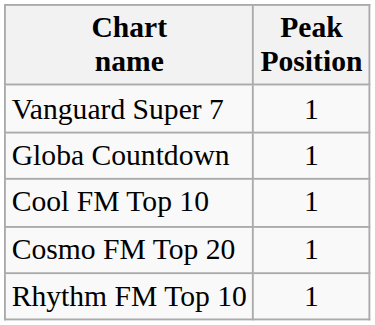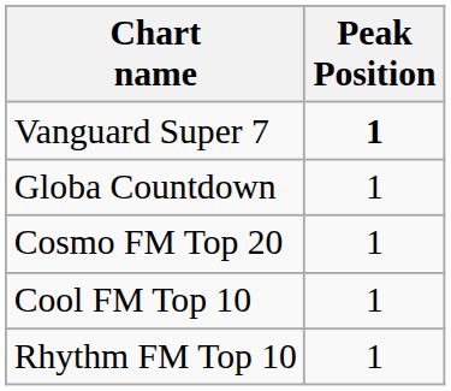 <table class="wikitable">
 <tr>
 <th align="left">Chart<br> name</th>
 <th align="left">Peak<br>Position</th>
 </tr>
 <tr>
 <td align="left">Vanguard Super 7</td>
+<td align="center"><strong>1</strong></td>
+</tr>
+<tr>
+<td align="left">Globa Countdown</td>
 <td align="center">1</td>
 </tr>
 <tr>
-<td align="left">Globa Countdown</td>
+<td align="left">Cosmo FM Top 20</td>
 <td align="center">1</td>
 </tr>
 <tr>
 <td align="left">Cool FM Top 10</td>
 <td align="center">1</td>
 </tr>
 <tr>
-<td align="left">Cosmo FM Top 20</td>
-<td align="center">1</td>
-</tr>
-<tr>
 <td align="left">Rhythm FM Top 10</td>
 <td align="center">1</td>
 </tr>
 </table>
